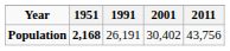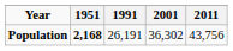 <table class="wikitable">
 <tr>
 </tr>
 <tr>
 <td align="center"><strong>Year</strong></td>
 <th>1951</th>
 <th>1991</th>
 <th>2001</th>
 <th>2011</th>
 </tr>
 <tr>
 <td align="center"><strong>Population</strong></td>
 <td><strong>2,168</strong></td>
 <td>26,191</td>
-<td>30,402</td>
+<td>36,302</td>
 <td>43,756</td>
 </tr>
 </table>
